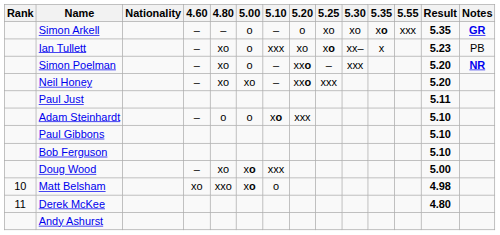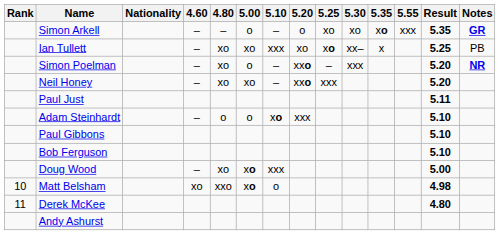 <table class="wikitable sortable" style=" text-align:center;font-size:95%">
 <tr>
 <th>Rank</th>
 <th>Name</th>
 <th>Nationality</th>
 <th>4.60</th>
 <th>4.80</th>
 <th>5.00</th>
 <th>5.10</th>
 <th>5.20</th>
 <th>5.25</th>
 <th>5.30</th>
 <th>5.35</th>
 <th>5.55</th>
 <th>Result</th>
 <th>Notes</th>
 </tr>
 <tr>
 <td></td>
 <td align=left><a href='#'>Simon Arkell</a></td>
 <td align=left></td>
 <td>–</td>
 <td>–</td>
 <td>o</td>
 <td>–</td>
 <td>o</td>
 <td>xo</td>
 <td>xo</td>
 <td>x<strong>o</strong></td>
 <td>xxx</td>
 <td><strong>5.35</strong></td>
 <td><strong><a href='#'>GR</a></strong></td>
 </tr>
 <tr>
 <td></td>
 <td align=left><a href='#'>Ian Tullett</a></td>
 <td align=left></td>
 <td>–</td>
 <td>xo</td>
-<td>o</td>
+<td>xo</td>
 <td>xxx</td>
 <td>xo</td>
 <td>x<strong>o</strong></td>
 <td>xx–</td>
 <td>x</td>
 <td></td>
-<td><strong>5.23</strong></td>
+<td><strong>5.25</strong></td>
 <td>PB</td>
 </tr>
 <tr>
 <td></td>
 <td align=left><a href='#'>Simon Poelman</a></td>
 <td align=left></td>
 <td>–</td>
 <td>xo</td>
 <td>o</td>
 <td>–</td>
 <td>xx<strong>o</strong></td>
 <td>–</td>
 <td>xxx</td>
 <td></td>
 <td></td>
 <td><strong>5.20</strong></td>
 <td><strong><a href='#'>NR</a></strong></td>
 </tr>
 <tr>
 <td></td>
 <td align=left><a href='#'>Neil Honey</a></td>
 <td align=left></td>
 <td>–</td>
 <td>xo</td>
 <td>xo</td>
 <td>–</td>
 <td>xx<strong>o</strong></td>
 <td>xxx</td>
 <td></td>
 <td></td>
 <td></td>
 <td><strong>5.20</strong></td>
 <td></td>
 </tr>
 <tr>
 <td></td>
 <td align=left><a href='#'>Paul Just</a></td>
 <td align=left></td>
 <td></td>
 <td></td>
 <td></td>
 <td></td>
 <td></td>
 <td></td>
 <td></td>
 <td></td>
 <td></td>
 <td><strong>5.11</strong></td>
 <td></td>
 </tr>
 <tr>
 <td></td>
 <td align=left><a href='#'>Adam Steinhardt</a></td>
 <td align=left></td>
 <td>–</td>
 <td>o</td>
 <td>o</td>
 <td>x<strong>o</strong></td>
 <td>xxx</td>
 <td></td>
 <td></td>
 <td></td>
 <td></td>
 <td><strong>5.10</strong></td>
 <td></td>
 </tr>
 <tr>
 <td></td>
 <td align=left><a href='#'>Paul Gibbons</a></td>
 <td align=left></td>
 <td></td>
 <td></td>
 <td></td>
 <td></td>
 <td></td>
 <td></td>
 <td></td>
 <td></td>
 <td></td>
 <td><strong>5.10</strong></td>
 <td></td>
 </tr>
 <tr>
 <td></td>
 <td align=left><a href='#'>Bob Ferguson</a></td>
 <td align=left></td>
 <td></td>
 <td></td>
 <td></td>
 <td></td>
 <td></td>
 <td></td>
 <td></td>
 <td></td>
 <td></td>
 <td><strong>5.10</strong></td>
 <td></td>
 </tr>
 <tr>
 <td></td>
 <td align=left><a href='#'>Doug Wood</a></td>
 <td align=left></td>
 <td>–</td>
 <td>xo</td>
 <td>x<strong>o</strong></td>
 <td>xxx</td>
 <td></td>
 <td></td>
 <td></td>
 <td></td>
 <td></td>
 <td><strong>5.00</strong></td>
 <td></td>
 </tr>
 <tr>
 <td>10</td>
 <td align=left><a href='#'>Matt Belsham</a></td>
 <td align=left></td>
 <td>xo</td>
 <td>xxo</td>
 <td>x<strong>o</strong></td>
 <td>o</td>
 <td></td>
 <td></td>
 <td></td>
 <td></td>
 <td></td>
 <td><strong>4.98</strong></td>
 <td></td>
 </tr>
 <tr>
 <td>11</td>
 <td align=left><a href='#'>Derek McKee</a></td>
 <td align=left></td>
 <td></td>
 <td></td>
 <td></td>
 <td></td>
 <td></td>
 <td></td>
 <td></td>
 <td></td>
 <td></td>
 <td><strong>4.80</strong></td>
 <td></td>
 </tr>
 <tr>
 <td></td>
 <td align=left><a href='#'>Andy Ashurst</a></td>
 <td align=left></td>
 <td></td>
 <td></td>
 <td></td>
 <td></td>
 <td></td>
 <td></td>
 <td></td>
 <td></td>
 <td></td>
 <td><strong></strong></td>
 <td></td>
 </tr>
 </table>
